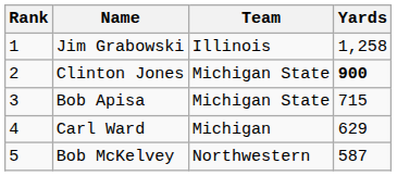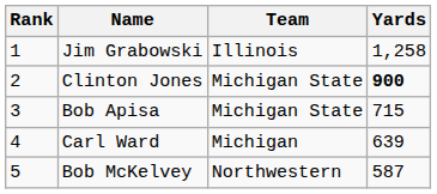 <table class="wikitable" style="font-size: 90%">
 <tr>
 <th>Rank</th>
 <th>Name</th>
 <th>Team</th>
 <th>Yards</th>
 </tr>
 <tr>
 <td>1</td>
 <td>Jim Grabowski</td>
 <td>Illinois</td>
 <td>1,258</td>
 </tr>
 <tr>
 <td>2</td>
 <td>Clinton Jones</td>
 <td>Michigan State</td>
 <td><strong>900</strong></td>
 </tr>
 <tr>
 <td>3</td>
 <td>Bob Apisa</td>
 <td>Michigan State</td>
 <td>715</td>
 </tr>
 <tr>
 <td>4</td>
 <td>Carl Ward</td>
 <td>Michigan</td>
-<td>629</td>
+<td>639</td>
 </tr>
 <tr>
 <td>5</td>
 <td>Bob McKelvey</td>
 <td>Northwestern</td>
 <td>587</td>
 </tr>
 </table>
